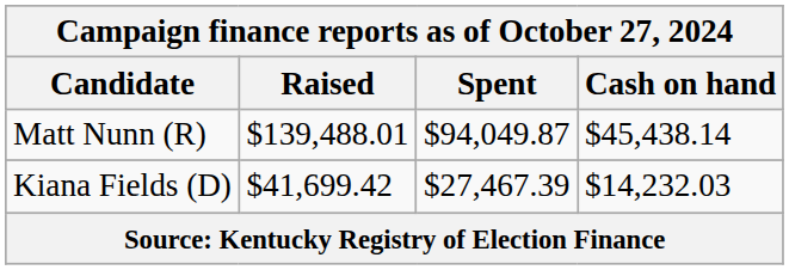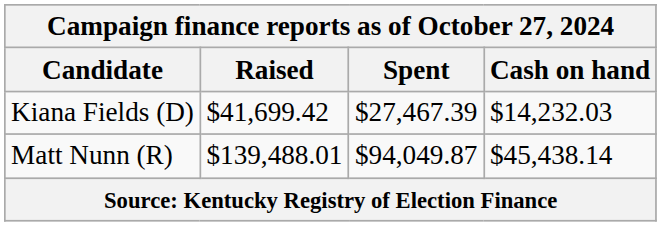 <table class="wikitable sortable">
 <tr>
 <th colspan=4>Campaign finance reports as of October 27, 2024</th>
 </tr>
 <tr style="text-align:center;">
 <th>Candidate</th>
 <th>Raised</th>
 <th>Spent</th>
 <th>Cash on hand</th>
 </tr>
 <tr>
+<td>Kiana Fields (D)</td>
+<td>$41,699.42</td>
+<td>$27,467.39</td>
+<td>$14,232.03</td>
+</tr>
+<tr>
 <td>Matt Nunn (R)</td>
 <td>$139,488.01</td>
 <td>$94,049.87</td>
 <td>$45,438.14</td>
 </tr>
 <tr>
-<td>Kiana Fields (D)</td>
-<td>$41,699.42</td>
-<td>$27,467.39</td>
-<td>$14,232.03</td>
-</tr>
-<tr>
 <th colspan="4"><small>Source: Kentucky Registry of Election Finance</small></th>
 </tr>
 </table>
